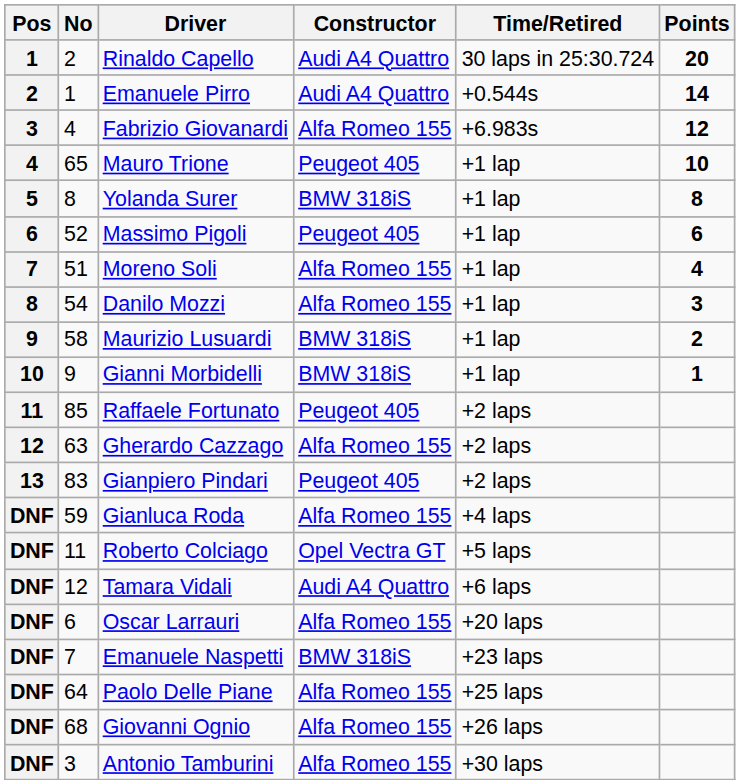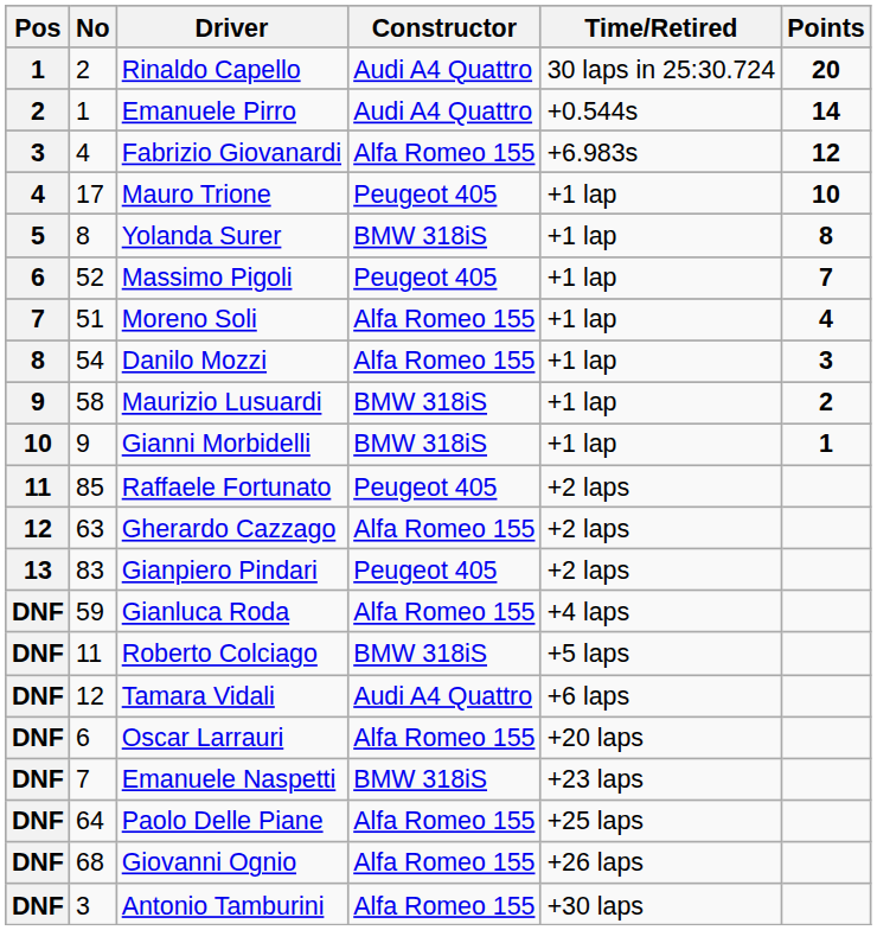 <table class="wikitable" style="font-size: 80%;">
 <tr>
 <th>Pos</th>
 <th>No</th>
 <th>Driver</th>
 <th>Constructor</th>
 <th>Time/Retired</th>
 <th>Points</th>
 </tr>
 <tr>
 <th>1</th>
 <td>2</td>
 <td> <a href='#'>Rinaldo Capello</a></td>
 <td><a href='#'>Audi A4 Quattro</a></td>
 <td>30 laps in 25:30.724</td>
 <td align=center><strong>20</strong></td>
 </tr>
 <tr>
 <th>2</th>
 <td>1</td>
 <td> <a href='#'>Emanuele Pirro</a></td>
 <td><a href='#'>Audi A4 Quattro</a></td>
 <td>+0.544s</td>
 <td align=center><strong>14</strong></td>
 </tr>
 <tr>
 <th>3</th>
 <td>4</td>
 <td> <a href='#'>Fabrizio Giovanardi</a></td>
 <td><a href='#'>Alfa Romeo 155</a></td>
 <td>+6.983s</td>
 <td align=center><strong>12</strong></td>
 </tr>
 <tr>
 <th>4</th>
-<td>65</td>
+<td>17</td>
 <td> <a href='#'>Mauro Trione</a></td>
 <td><a href='#'>Peugeot 405</a></td>
 <td>+1 lap</td>
 <td align=center><strong>10</strong></td>
 </tr>
 <tr>
 <th>5</th>
 <td>8</td>
 <td> <a href='#'>Yolanda Surer</a></td>
 <td><a href='#'>BMW 318iS</a></td>
 <td>+1 lap</td>
 <td align=center><strong>8</strong></td>
 </tr>
 <tr>
 <th>6</th>
 <td>52</td>
 <td> <a href='#'>Massimo Pigoli</a></td>
 <td><a href='#'>Peugeot 405</a></td>
 <td>+1 lap</td>
-<td align=center><strong>6</strong></td>
+<td align=center><strong>7</strong></td>
 </tr>
 <tr>
 <th>7</th>
 <td>51</td>
 <td> <a href='#'>Moreno Soli</a></td>
 <td><a href='#'>Alfa Romeo 155</a></td>
 <td>+1 lap</td>
 <td align=center><strong>4</strong></td>
 </tr>
 <tr>
 <th>8</th>
 <td>54</td>
 <td> <a href='#'>Danilo Mozzi</a></td>
 <td><a href='#'>Alfa Romeo 155</a></td>
 <td>+1 lap</td>
 <td align=center><strong>3</strong></td>
 </tr>
 <tr>
 <th>9</th>
 <td>58</td>
 <td> <a href='#'>Maurizio Lusuardi</a></td>
 <td><a href='#'>BMW 318iS</a></td>
 <td>+1 lap</td>
 <td align=center><strong>2</strong></td>
 </tr>
 <tr>
 <th>10</th>
 <td>9</td>
 <td> <a href='#'>Gianni Morbidelli</a></td>
 <td><a href='#'>BMW 318iS</a></td>
 <td>+1 lap</td>
 <td align=center><strong>1</strong></td>
 </tr>
 <tr>
 <th>11</th>
 <td>85</td>
 <td> <a href='#'>Raffaele Fortunato</a></td>
 <td><a href='#'>Peugeot 405</a></td>
 <td>+2 laps</td>
 <td></td>
 </tr>
 <tr>
 <th>12</th>
 <td>63</td>
 <td> <a href='#'>Gherardo Cazzago</a></td>
 <td><a href='#'>Alfa Romeo 155</a></td>
 <td>+2 laps</td>
 <td></td>
 </tr>
 <tr>
 <th>13</th>
 <td>83</td>
 <td> <a href='#'>Gianpiero Pindari</a></td>
 <td><a href='#'>Peugeot 405</a></td>
 <td>+2 laps</td>
 <td></td>
 </tr>
 <tr>
 <th>DNF</th>
 <td>59</td>
 <td> <a href='#'>Gianluca Roda</a></td>
 <td><a href='#'>Alfa Romeo 155</a></td>
 <td>+4 laps</td>
 <td></td>
 </tr>
 <tr>
 <th>DNF</th>
 <td>11</td>
 <td> <a href='#'>Roberto Colciago</a></td>
-<td><a href='#'> Opel Vectra GT</a></td>
+<td><a href='#'>BMW 318iS</a></td>
 <td>+5 laps</td>
 <td></td>
 </tr>
 <tr>
 <th>DNF</th>
 <td>12</td>
 <td> <a href='#'>Tamara Vidali</a></td>
 <td><a href='#'>Audi A4 Quattro</a></td>
 <td>+6 laps</td>
 <td></td>
 </tr>
 <tr>
 <th>DNF</th>
 <td>6</td>
 <td> <a href='#'>Oscar Larrauri</a></td>
 <td><a href='#'>Alfa Romeo 155</a></td>
 <td>+20 laps</td>
 <td></td>
 </tr>
 <tr>
 <th>DNF</th>
 <td>7</td>
 <td> <a href='#'>Emanuele Naspetti</a></td>
 <td><a href='#'>BMW 318iS</a></td>
 <td>+23 laps</td>
 <td></td>
 </tr>
 <tr>
 <th>DNF</th>
 <td>64</td>
 <td> <a href='#'>Paolo Delle Piane</a></td>
 <td><a href='#'>Alfa Romeo 155</a></td>
 <td>+25 laps</td>
 <td></td>
 </tr>
 <tr>
 <th>DNF</th>
 <td>68</td>
 <td> <a href='#'>Giovanni Ognio</a></td>
 <td><a href='#'>Alfa Romeo 155</a></td>
 <td>+26 laps</td>
 <td></td>
 </tr>
 <tr>
 <th>DNF</th>
 <td>3</td>
 <td> <a href='#'>Antonio Tamburini</a></td>
 <td><a href='#'>Alfa Romeo 155</a></td>
 <td>+30 laps</td>
 <td></td>
 </tr>
 <tr>
 </tr>
 </table>
